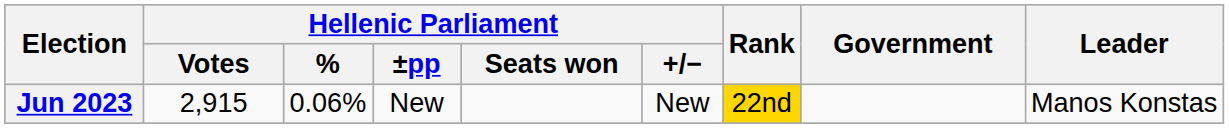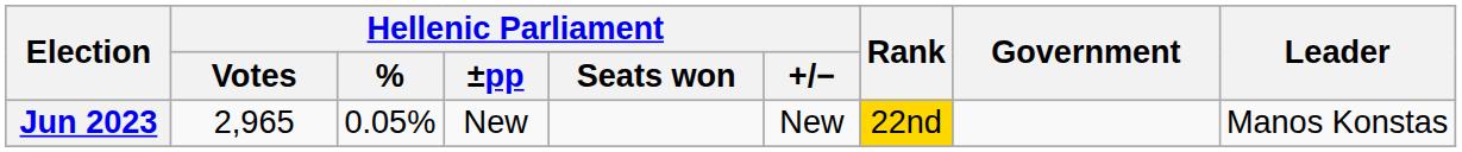 <table class="wikitable" style="text-align:center; line-height:16px;">
 <tr>
 <th rowspan="2" style="width:75px;">Election</th>
 <th colspan="5"><a href='#'>Hellenic Parliament</a></th>
 <th rowspan="2" style="width:30px;">Rank</th>
 <th rowspan="2" style="width:125px;">Government</th>
 <th rowspan="2">Leader</th>
 </tr>
 <tr>
 <th style="width:75px;">Votes</th>
 <th style="width:45px;">%</th>
 <th style="width:45px;">±<a href='#'>pp</a></th>
 <th style="width:100px;">Seats won</th>
 <th style="width:40px;">+/−</th>
 </tr>
 <tr>
 <th><a href='#'>Jun 2023</a></th>
-<td>2,915</td>
-<td>0.06%</td>
+<td>2,965</td>
+<td>0.05%</td>
 <td>New</td>
 <td></td>
 <td>New</td>
 <td style="background: gold;">22nd</td>
 <td></td>
 <td>Manos Konstas</td>
 </tr>
 </table>
